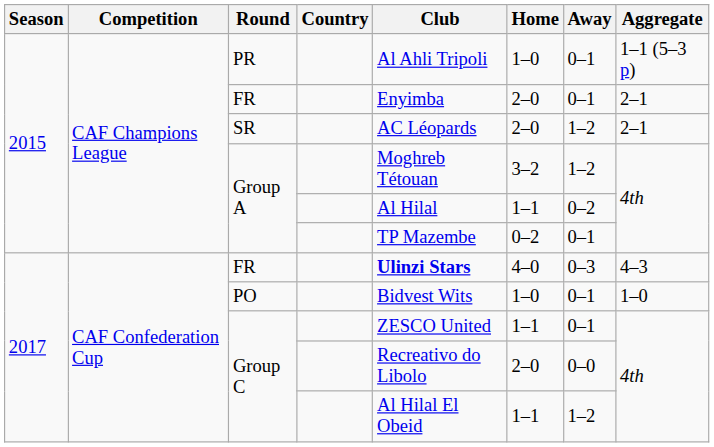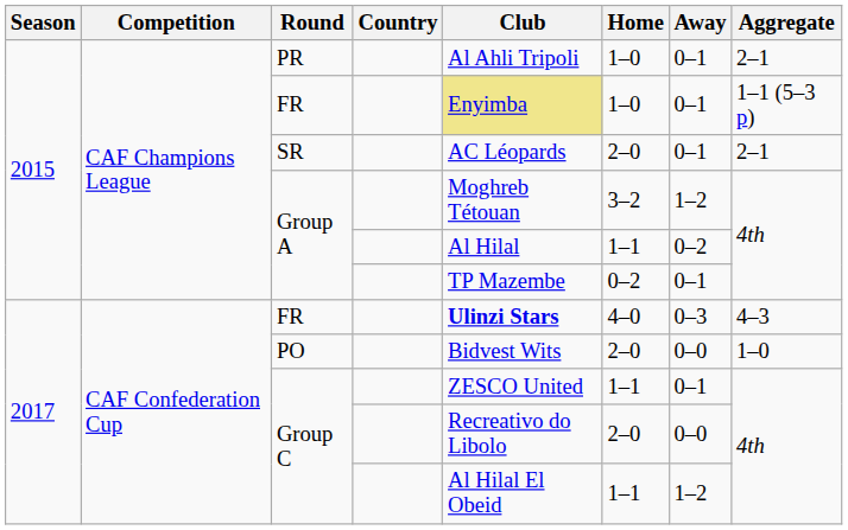 <table class=wikitable>
 <tr>
 <th>Season</th>
 <th>Competition</th>
 <th>Round</th>
 <th>Country</th>
 <th>Club</th>
 <th>Home</th>
 <th>Away</th>
 <th>Aggregate</th>
 </tr>
 <tr>
 <td rowspan=6><a href='#'>2015</a></td>
 <td rowspan=6><a href='#'>CAF Champions League</a></td>
 <td>PR</td>
 <td></td>
 <td><a href='#'>Al Ahli Tripoli</a></td>
 <td>1–0</td>
 <td>0–1</td>
-<td>1–1 (5–3 <a href='#'>p</a>)</td>
+<td>2–1</td>
 </tr>
 <tr>
 <td>FR</td>
 <td></td>
-<td><a href='#'>Enyimba</a></td>
-<td>2–0</td>
+<td style="background: khaki;"><a href='#'>Enyimba</a></td>
+<td>1–0</td>
 <td>0–1</td>
-<td>2–1</td>
+<td>1–1 (5–3 <a href='#'>p</a>)</td>
 </tr>
 <tr>
 <td>SR</td>
 <td></td>
 <td><a href='#'>AC Léopards</a></td>
 <td>2–0</td>
-<td>1–2</td>
+<td>0–1</td>
 <td>2–1</td>
 </tr>
 <tr>
 <td rowspan=3>Group A</td>
 <td></td>
 <td><a href='#'>Moghreb Tétouan</a></td>
 <td>3–2</td>
 <td>1–2</td>
 <td rowspan=3><em>4th</em></td>
 </tr>
 <tr>
 <td></td>
 <td><a href='#'>Al Hilal</a></td>
 <td>1–1</td>
 <td>0–2</td>
 </tr>
 <tr>
 <td></td>
 <td><a href='#'>TP Mazembe</a></td>
 <td>0–2</td>
 <td>0–1</td>
 </tr>
 <tr>
 <td rowspan=5><a href='#'>2017</a></td>
 <td rowspan=5><a href='#'>CAF Confederation Cup</a></td>
 <td>FR</td>
 <td></td>
 <td><strong><a href='#'>Ulinzi Stars</a></strong></td>
 <td>4–0</td>
 <td>0–3</td>
 <td>4–3</td>
 </tr>
 <tr>
 <td>PO</td>
 <td></td>
 <td><a href='#'>Bidvest Wits</a></td>
-<td>1–0</td>
-<td>0–1</td>
+<td>2–0</td>
+<td>0–0</td>
 <td>1–0</td>
 </tr>
 <tr>
 <td rowspan=3>Group C</td>
 <td></td>
 <td><a href='#'>ZESCO United</a></td>
 <td>1–1</td>
 <td>0–1</td>
 <td rowspan=3><em>4th</em></td>
 </tr>
 <tr>
 <td></td>
 <td><a href='#'>Recreativo do Libolo</a></td>
 <td>2–0</td>
 <td>0–0</td>
 </tr>
 <tr>
 <td></td>
 <td><a href='#'>Al Hilal El Obeid</a></td>
 <td>1–1</td>
 <td>1–2</td>
 </tr>
 </table>
